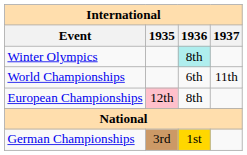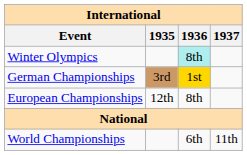 <table class="wikitable" style="text-align:center">
 <tr>
 <th style="background-color: #ffdead; " colspan=4 align=center>International</th>
 </tr>
 <tr>
 <th>Event</th>
 <th>1935</th>
 <th>1936</th>
 <th>1937</th>
 </tr>
 <tr>
 <td align=left><a href='#'>Winter Olympics</a></td>
 <td></td>
 <td style="background: paleturquoise;">8th</td>
 <td></td>
 </tr>
 <tr>
-<td align=left><a href='#'>World Championships</a></td>
+<td align=left><a href='#'>German Championships</a></td>
+<td bgcolor=cc9966>3rd</td>
+<td bgcolor=gold>1st</td>
 <td></td>
-<td>6th</td>
-<td>11th</td>
 </tr>
 <tr>
 <td align=left><a href='#'>European Championships</a></td>
-<td style="background: pink;">12th</td>
+<td>12th</td>
 <td>8th</td>
 <td></td>
 </tr>
 <tr>
 <th style="background-color: #ffdead; " colspan=4 align=center>National</th>
 </tr>
 <tr>
-<td align=left><a href='#'>German Championships</a></td>
-<td bgcolor=cc9966>3rd</td>
-<td bgcolor=gold>1st</td>
+<td align=left><a href='#'>World Championships</a></td>
 <td></td>
+<td>6th</td>
+<td>11th</td>
 </tr>
 </table>
